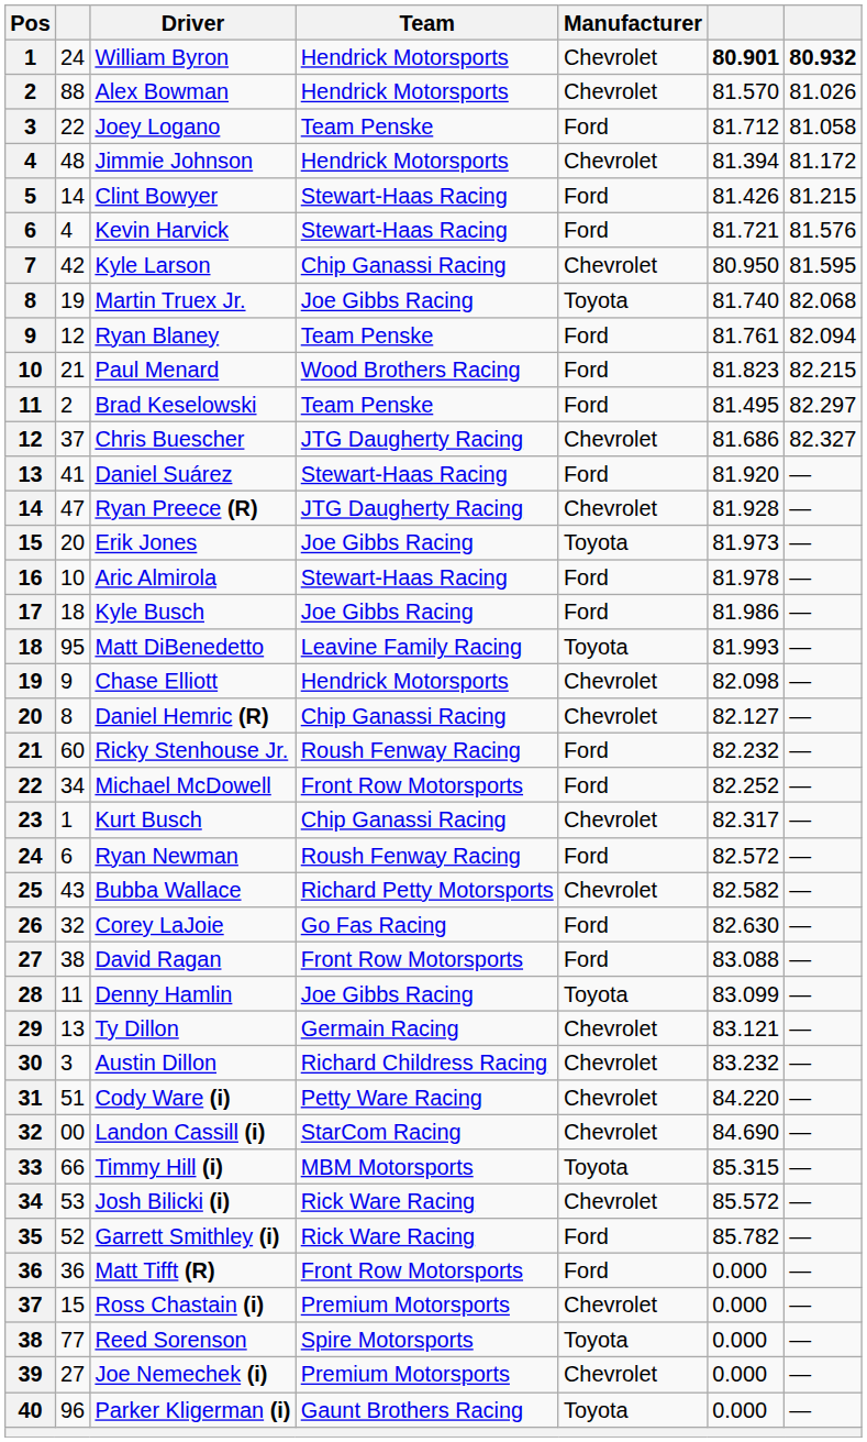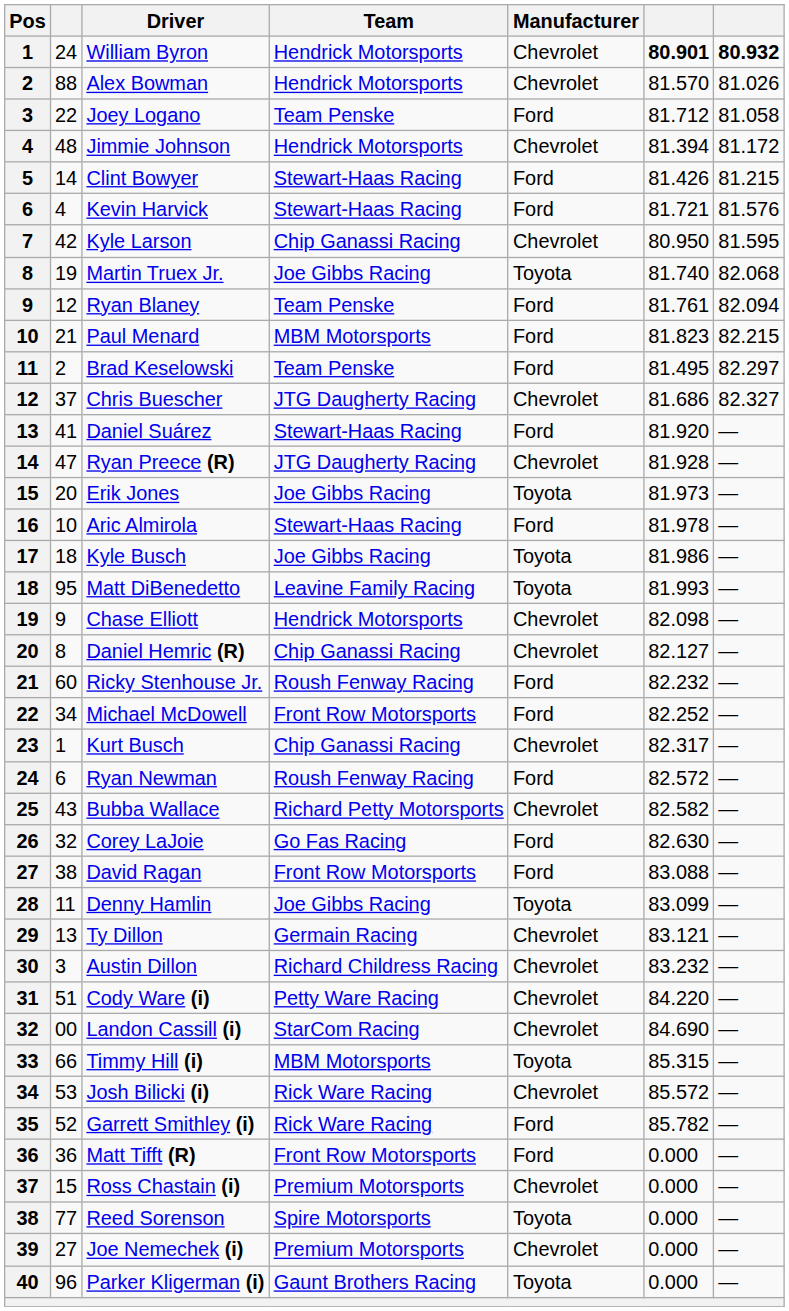 <table class="wikitable" style="font-size:95%">
 <tr>
 <th>Pos</th>
 <th></th>
 <th>Driver</th>
 <th>Team</th>
 <th>Manufacturer</th>
 <th></th>
 <th></th>
 </tr>
 <tr>
 <th>1</th>
 <td>24</td>
 <td><a href='#'>William Byron</a></td>
 <td><a href='#'>Hendrick Motorsports</a></td>
 <td>Chevrolet</td>
 <td><strong>80.901</strong></td>
 <td><strong>80.932</strong></td>
 </tr>
 <tr>
 <th>2</th>
 <td>88</td>
 <td><a href='#'>Alex Bowman</a></td>
 <td><a href='#'>Hendrick Motorsports</a></td>
 <td>Chevrolet</td>
 <td>81.570</td>
 <td>81.026</td>
 </tr>
 <tr>
 <th>3</th>
 <td>22</td>
 <td><a href='#'>Joey Logano</a></td>
 <td><a href='#'>Team Penske</a></td>
 <td>Ford</td>
 <td>81.712</td>
 <td>81.058</td>
 </tr>
 <tr>
 <th>4</th>
 <td>48</td>
 <td><a href='#'>Jimmie Johnson</a></td>
 <td><a href='#'>Hendrick Motorsports</a></td>
 <td>Chevrolet</td>
 <td>81.394</td>
 <td>81.172</td>
 </tr>
 <tr>
 <th>5</th>
 <td>14</td>
 <td><a href='#'>Clint Bowyer</a></td>
 <td><a href='#'>Stewart-Haas Racing</a></td>
 <td>Ford</td>
 <td>81.426</td>
 <td>81.215</td>
 </tr>
 <tr>
 <th>6</th>
 <td>4</td>
 <td><a href='#'>Kevin Harvick</a></td>
 <td><a href='#'>Stewart-Haas Racing</a></td>
 <td>Ford</td>
 <td>81.721</td>
 <td>81.576</td>
 </tr>
 <tr>
 <th>7</th>
 <td>42</td>
 <td><a href='#'>Kyle Larson</a></td>
 <td><a href='#'>Chip Ganassi Racing</a></td>
 <td>Chevrolet</td>
 <td>80.950</td>
 <td>81.595</td>
 </tr>
 <tr>
 <th>8</th>
 <td>19</td>
 <td><a href='#'>Martin Truex Jr.</a></td>
 <td><a href='#'>Joe Gibbs Racing</a></td>
 <td>Toyota</td>
 <td>81.740</td>
 <td>82.068</td>
 </tr>
 <tr>
 <th>9</th>
 <td>12</td>
 <td><a href='#'>Ryan Blaney</a></td>
 <td><a href='#'>Team Penske</a></td>
 <td>Ford</td>
 <td>81.761</td>
 <td>82.094</td>
 </tr>
 <tr>
 <th>10</th>
 <td>21</td>
 <td><a href='#'>Paul Menard</a></td>
-<td><a href='#'>Wood Brothers Racing</a></td>
+<td><a href='#'>MBM Motorsports</a></td>
 <td>Ford</td>
 <td>81.823</td>
 <td>82.215</td>
 </tr>
 <tr>
 <th>11</th>
 <td>2</td>
 <td><a href='#'>Brad Keselowski</a></td>
 <td><a href='#'>Team Penske</a></td>
 <td>Ford</td>
 <td>81.495</td>
 <td>82.297</td>
 </tr>
 <tr>
 <th>12</th>
 <td>37</td>
 <td><a href='#'>Chris Buescher</a></td>
 <td><a href='#'>JTG Daugherty Racing</a></td>
 <td>Chevrolet</td>
 <td>81.686</td>
 <td>82.327</td>
 </tr>
 <tr>
 <th>13</th>
 <td>41</td>
 <td><a href='#'>Daniel Suárez</a></td>
 <td><a href='#'>Stewart-Haas Racing</a></td>
 <td>Ford</td>
 <td>81.920</td>
 <td>—</td>
 </tr>
 <tr>
 <th>14</th>
 <td>47</td>
 <td><a href='#'>Ryan Preece</a> <strong>(R)</strong></td>
 <td><a href='#'>JTG Daugherty Racing</a></td>
 <td>Chevrolet</td>
 <td>81.928</td>
 <td>—</td>
 </tr>
 <tr>
 <th>15</th>
 <td>20</td>
 <td><a href='#'>Erik Jones</a></td>
 <td><a href='#'>Joe Gibbs Racing</a></td>
 <td>Toyota</td>
 <td>81.973</td>
 <td>—</td>
 </tr>
 <tr>
 <th>16</th>
 <td>10</td>
 <td><a href='#'>Aric Almirola</a></td>
 <td><a href='#'>Stewart-Haas Racing</a></td>
 <td>Ford</td>
 <td>81.978</td>
 <td>—</td>
 </tr>
 <tr>
 <th>17</th>
 <td>18</td>
 <td><a href='#'>Kyle Busch</a></td>
 <td><a href='#'>Joe Gibbs Racing</a></td>
-<td>Ford</td>
+<td>Toyota</td>
 <td>81.986</td>
 <td>—</td>
 </tr>
 <tr>
 <th>18</th>
 <td>95</td>
 <td><a href='#'>Matt DiBenedetto</a></td>
 <td><a href='#'>Leavine Family Racing</a></td>
 <td>Toyota</td>
 <td>81.993</td>
 <td>—</td>
 </tr>
 <tr>
 <th>19</th>
 <td>9</td>
 <td><a href='#'>Chase Elliott</a></td>
 <td><a href='#'>Hendrick Motorsports</a></td>
 <td>Chevrolet</td>
 <td>82.098</td>
 <td>—</td>
 </tr>
 <tr>
 <th>20</th>
 <td>8</td>
 <td><a href='#'>Daniel Hemric</a> <strong>(R)</strong></td>
 <td><a href='#'>Chip Ganassi Racing</a></td>
 <td>Chevrolet</td>
 <td>82.127</td>
 <td>—</td>
 </tr>
 <tr>
 <th>21</th>
 <td>60</td>
 <td><a href='#'>Ricky Stenhouse Jr.</a></td>
 <td><a href='#'>Roush Fenway Racing</a></td>
 <td>Ford</td>
 <td>82.232</td>
 <td>—</td>
 </tr>
 <tr>
 <th>22</th>
 <td>34</td>
 <td><a href='#'>Michael McDowell</a></td>
 <td><a href='#'>Front Row Motorsports</a></td>
 <td>Ford</td>
 <td>82.252</td>
 <td>—</td>
 </tr>
 <tr>
 <th>23</th>
 <td>1</td>
 <td><a href='#'>Kurt Busch</a></td>
 <td><a href='#'>Chip Ganassi Racing</a></td>
 <td>Chevrolet</td>
 <td>82.317</td>
 <td>—</td>
 </tr>
 <tr>
 <th>24</th>
 <td>6</td>
 <td><a href='#'>Ryan Newman</a></td>
 <td><a href='#'>Roush Fenway Racing</a></td>
 <td>Ford</td>
 <td>82.572</td>
 <td>—</td>
 </tr>
 <tr>
 <th>25</th>
 <td>43</td>
 <td><a href='#'>Bubba Wallace</a></td>
 <td><a href='#'>Richard Petty Motorsports</a></td>
 <td>Chevrolet</td>
 <td>82.582</td>
 <td>—</td>
 </tr>
 <tr>
 <th>26</th>
 <td>32</td>
 <td><a href='#'>Corey LaJoie</a></td>
 <td><a href='#'>Go Fas Racing</a></td>
 <td>Ford</td>
 <td>82.630</td>
 <td>—</td>
 </tr>
 <tr>
 <th>27</th>
 <td>38</td>
 <td><a href='#'>David Ragan</a></td>
 <td><a href='#'>Front Row Motorsports</a></td>
 <td>Ford</td>
 <td>83.088</td>
 <td>—</td>
 </tr>
 <tr>
 <th>28</th>
 <td>11</td>
 <td><a href='#'>Denny Hamlin</a></td>
 <td><a href='#'>Joe Gibbs Racing</a></td>
 <td>Toyota</td>
 <td>83.099</td>
 <td>—</td>
 </tr>
 <tr>
 <th>29</th>
 <td>13</td>
 <td><a href='#'>Ty Dillon</a></td>
 <td><a href='#'>Germain Racing</a></td>
 <td>Chevrolet</td>
 <td>83.121</td>
 <td>—</td>
 </tr>
 <tr>
 <th>30</th>
 <td>3</td>
 <td><a href='#'>Austin Dillon</a></td>
 <td><a href='#'>Richard Childress Racing</a></td>
 <td>Chevrolet</td>
 <td>83.232</td>
 <td>—</td>
 </tr>
 <tr>
 <th>31</th>
 <td>51</td>
 <td><a href='#'>Cody Ware</a> <strong>(i)</strong></td>
 <td><a href='#'>Petty Ware Racing</a></td>
 <td>Chevrolet</td>
 <td>84.220</td>
 <td>—</td>
 </tr>
 <tr>
 <th>32</th>
 <td>00</td>
 <td><a href='#'>Landon Cassill</a> <strong>(i)</strong></td>
 <td><a href='#'>StarCom Racing</a></td>
 <td>Chevrolet</td>
 <td>84.690</td>
 <td>—</td>
 </tr>
 <tr>
 <th>33</th>
 <td>66</td>
 <td><a href='#'>Timmy Hill</a> <strong>(i)</strong></td>
 <td><a href='#'>MBM Motorsports</a></td>
 <td>Toyota</td>
 <td>85.315</td>
 <td>—</td>
 </tr>
 <tr>
 <th>34</th>
 <td>53</td>
 <td><a href='#'>Josh Bilicki</a> <strong>(i)</strong></td>
 <td><a href='#'>Rick Ware Racing</a></td>
 <td>Chevrolet</td>
 <td>85.572</td>
 <td>—</td>
 </tr>
 <tr>
 <th>35</th>
 <td>52</td>
 <td><a href='#'>Garrett Smithley</a> <strong>(i)</strong></td>
 <td><a href='#'>Rick Ware Racing</a></td>
 <td>Ford</td>
 <td>85.782</td>
 <td>—</td>
 </tr>
 <tr>
 <th>36</th>
 <td>36</td>
 <td><a href='#'>Matt Tifft</a> <strong>(R)</strong></td>
 <td><a href='#'>Front Row Motorsports</a></td>
 <td>Ford</td>
 <td>0.000</td>
 <td>—</td>
 </tr>
 <tr>
 <th>37</th>
 <td>15</td>
 <td><a href='#'>Ross Chastain</a> <strong>(i)</strong></td>
 <td><a href='#'>Premium Motorsports</a></td>
 <td>Chevrolet</td>
 <td>0.000</td>
 <td>—</td>
 </tr>
 <tr>
 <th>38</th>
 <td>77</td>
 <td><a href='#'>Reed Sorenson</a></td>
 <td><a href='#'>Spire Motorsports</a></td>
 <td>Toyota</td>
 <td>0.000</td>
 <td>—</td>
 </tr>
 <tr>
 <th>39</th>
 <td>27</td>
 <td><a href='#'>Joe Nemechek</a> <strong>(i)</strong></td>
 <td><a href='#'>Premium Motorsports</a></td>
 <td>Chevrolet</td>
 <td>0.000</td>
 <td>—</td>
 </tr>
 <tr>
 <th>40</th>
 <td>96</td>
 <td><a href='#'>Parker Kligerman</a> <strong>(i)</strong></td>
 <td><a href='#'>Gaunt Brothers Racing</a></td>
 <td>Toyota</td>
 <td>0.000</td>
 <td>—</td>
 </tr>
 <tr>
 <th colspan="7"></th>
 </tr>
 </table>
